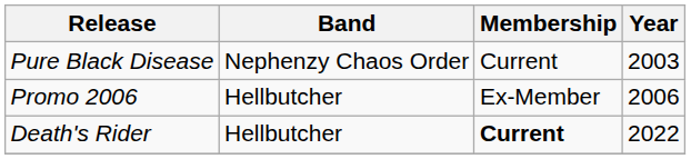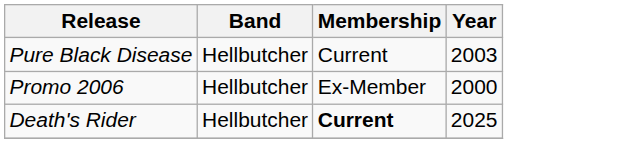 <table class="wikitable sortable">
 <tr>
 <th>Release</th>
 <th>Band</th>
 <th>Membership</th>
 <th>Year</th>
 </tr>
 <tr>
 <td><em>Pure Black Disease</em></td>
-<td>Nephenzy Chaos Order</td>
+<td>Hellbutcher</td>
 <td>Current</td>
 <td>2003</td>
 </tr>
 <tr>
 <td><em>Promo 2006</em></td>
 <td>Hellbutcher</td>
 <td>Ex-Member</td>
-<td>2006</td>
+<td>2000</td>
 </tr>
 <tr>
 <td><em>Death's Rider</em></td>
 <td>Hellbutcher</td>
 <td><strong>Current</strong></td>
-<td>2022</td>
+<td>2025</td>
 </tr>
 <tr>
 </tr>
 </table>
